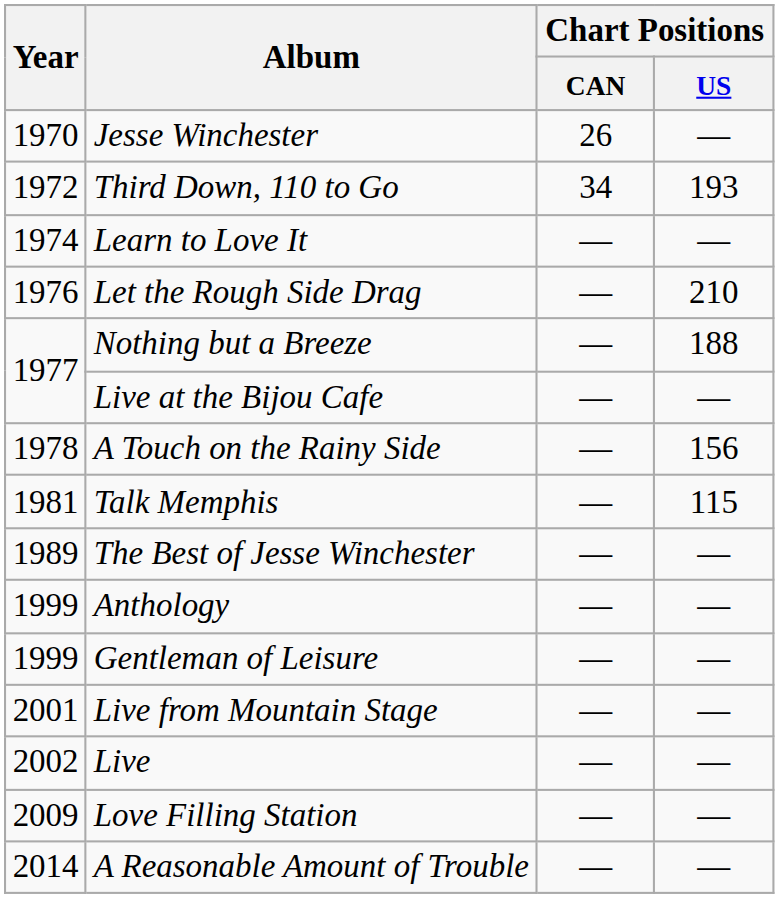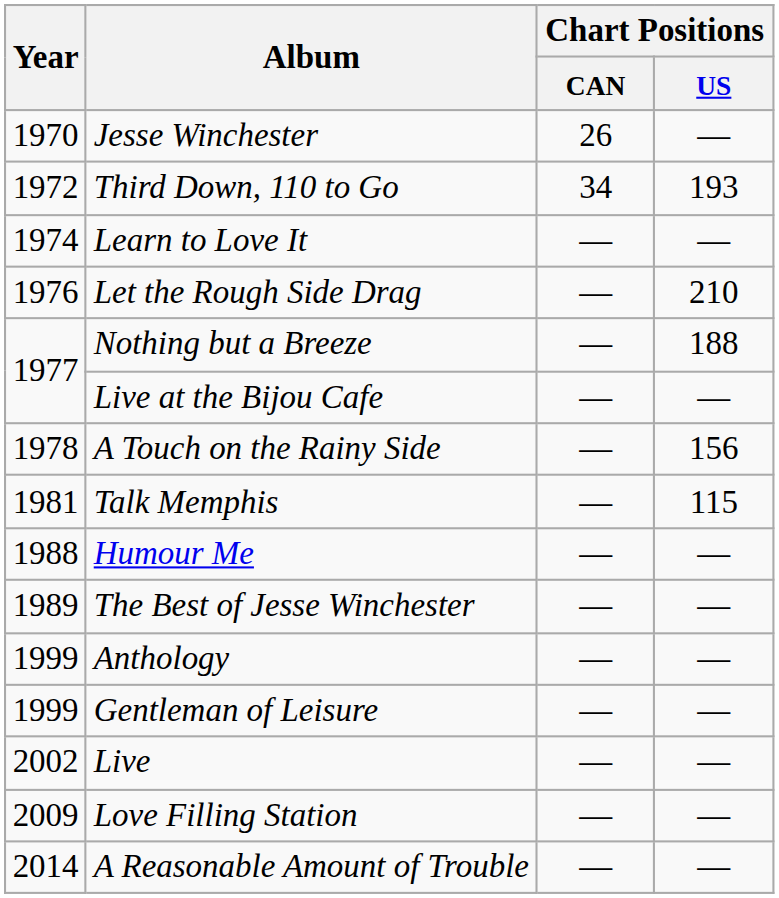 <table class="wikitable">
 <tr>
 <th rowspan="2">Year</th>
 <th rowspan="2">Album</th>
 <th colspan="2">Chart Positions</th>
 </tr>
 <tr>
 <th style="width:50px;"><small>CAN</small></th>
 <th style="width:50px;"><small><a href='#'>US</a></small></th>
 </tr>
 <tr>
 <td>1970</td>
 <td><em>Jesse Winchester</em></td>
 <td style="text-align:center;">26</td>
 <td style="text-align:center;">—</td>
 </tr>
 <tr>
 <td>1972</td>
 <td><em>Third Down, 110 to Go</em></td>
 <td style="text-align:center;">34</td>
 <td style="text-align:center;">193</td>
 </tr>
 <tr>
 <td>1974</td>
 <td><em>Learn to Love It</em></td>
 <td style="text-align:center;">—</td>
 <td style="text-align:center;">—</td>
 </tr>
 <tr>
 <td>1976</td>
 <td><em>Let the Rough Side Drag</em></td>
 <td style="text-align:center;">—</td>
 <td style="text-align:center;">210</td>
 </tr>
 <tr>
 <td rowspan="2">1977</td>
 <td><em>Nothing but a Breeze</em></td>
 <td style="text-align:center;">—</td>
 <td style="text-align:center;">188</td>
 </tr>
 <tr>
 <td><em>Live at the Bijou Cafe</em></td>
 <td style="text-align:center;">—</td>
 <td style="text-align:center;">—</td>
 </tr>
 <tr>
 <td>1978</td>
 <td><em>A Touch on the Rainy Side</em></td>
 <td style="text-align:center;">—</td>
 <td style="text-align:center;">156</td>
 </tr>
 <tr>
 <td>1981</td>
 <td><em>Talk Memphis</em></td>
 <td style="text-align:center;">—</td>
 <td style="text-align:center;">115</td>
 </tr>
 <tr>
+<td>1988</td>
+<td><em><a href='#'>Humour Me</a></em></td>
+<td style="text-align:center;">—</td>
+<td style="text-align:center;">—</td>
+</tr>
+<tr>
 <td>1989</td>
 <td><em>The Best of Jesse Winchester</em></td>
 <td style="text-align:center;">—</td>
 <td style="text-align:center;">—</td>
 </tr>
 <tr>
 <td>1999</td>
 <td><em>Anthology</em></td>
 <td style="text-align:center;">—</td>
 <td style="text-align:center;">—</td>
 </tr>
 <tr>
 <td>1999</td>
 <td><em>Gentleman of Leisure</em></td>
-<td style="text-align:center;">—</td>
-<td style="text-align:center;">—</td>
-</tr>
-<tr>
-<td>2001</td>
-<td><em>Live from Mountain Stage</em></td>
 <td style="text-align:center;">—</td>
 <td style="text-align:center;">—</td>
 </tr>
 <tr>
 <td>2002</td>
 <td><em>Live</em></td>
 <td style="text-align:center;">—</td>
 <td style="text-align:center;">—</td>
 </tr>
 <tr>
 <td>2009</td>
 <td><em>Love Filling Station</em></td>
 <td style="text-align:center;">—</td>
 <td style="text-align:center;">—</td>
 </tr>
 <tr>
 <td>2014</td>
 <td><em>A Reasonable Amount of Trouble</em></td>
 <td style="text-align:center;">—</td>
 <td style="text-align:center;">—</td>
 </tr>
 </table>
